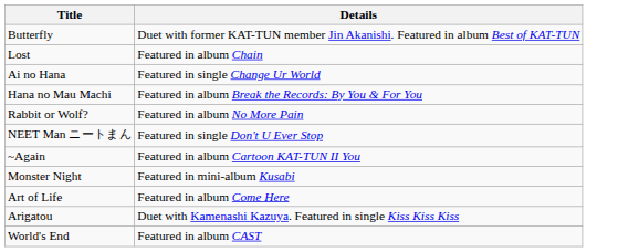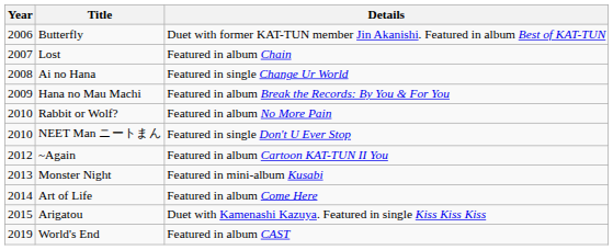 <table class="wikitable">
 <tr>
+<th>Year</th>
 <th>Title</th>
 <th>Details</th>
 </tr>
 <tr>
+<td>2006</td>
 <td>Butterfly</td>
 <td>Duet with former KAT-TUN member <a href='#'>Jin Akanishi</a>. Featured in album <em><a href='#'>Best of KAT-TUN</a></em></td>
 </tr>
 <tr>
+<td>2007</td>
 <td>Lost</td>
 <td>Featured in album <em><a href='#'>Chain</a></em></td>
 </tr>
 <tr>
+<td>2008</td>
 <td>Ai no Hana</td>
 <td>Featured in single <em><a href='#'>Change Ur World</a></em></td>
 </tr>
 <tr>
+<td>2009</td>
 <td>Hana no Mau Machi</td>
 <td>Featured in album <em><a href='#'>Break the Records: By You & For You</a></em></td>
 </tr>
 <tr>
+<td>2010</td>
 <td>Rabbit or Wolf?</td>
 <td>Featured in album <em><a href='#'>No More Pain</a></em></td>
 </tr>
 <tr>
+<td>2010</td>
 <td>NEET Man ニートまん</td>
 <td>Featured in single <em><a href='#'>Don't U Ever Stop</a></em></td>
 </tr>
 <tr>
+<td>2012</td>
 <td>~Again</td>
 <td>Featured in album <em><a href='#'>Cartoon KAT-TUN II You</a></em></td>
 </tr>
 <tr>
+<td>2013</td>
 <td>Monster Night</td>
 <td>Featured in mini-album <em><a href='#'>Kusabi</a></em></td>
 </tr>
 <tr>
+<td>2014</td>
 <td>Art of Life</td>
 <td>Featured in album <em><a href='#'>Come Here</a></em></td>
 </tr>
 <tr>
+<td>2015</td>
 <td>Arigatou</td>
 <td>Duet with <a href='#'>Kamenashi Kazuya</a>. Featured in single <em><a href='#'>Kiss Kiss Kiss</a></em></td>
 </tr>
 <tr>
+<td>2019</td>
 <td>World's End</td>
 <td>Featured in album <em><a href='#'>CAST</a></em></td>
 </tr>
 </table>
